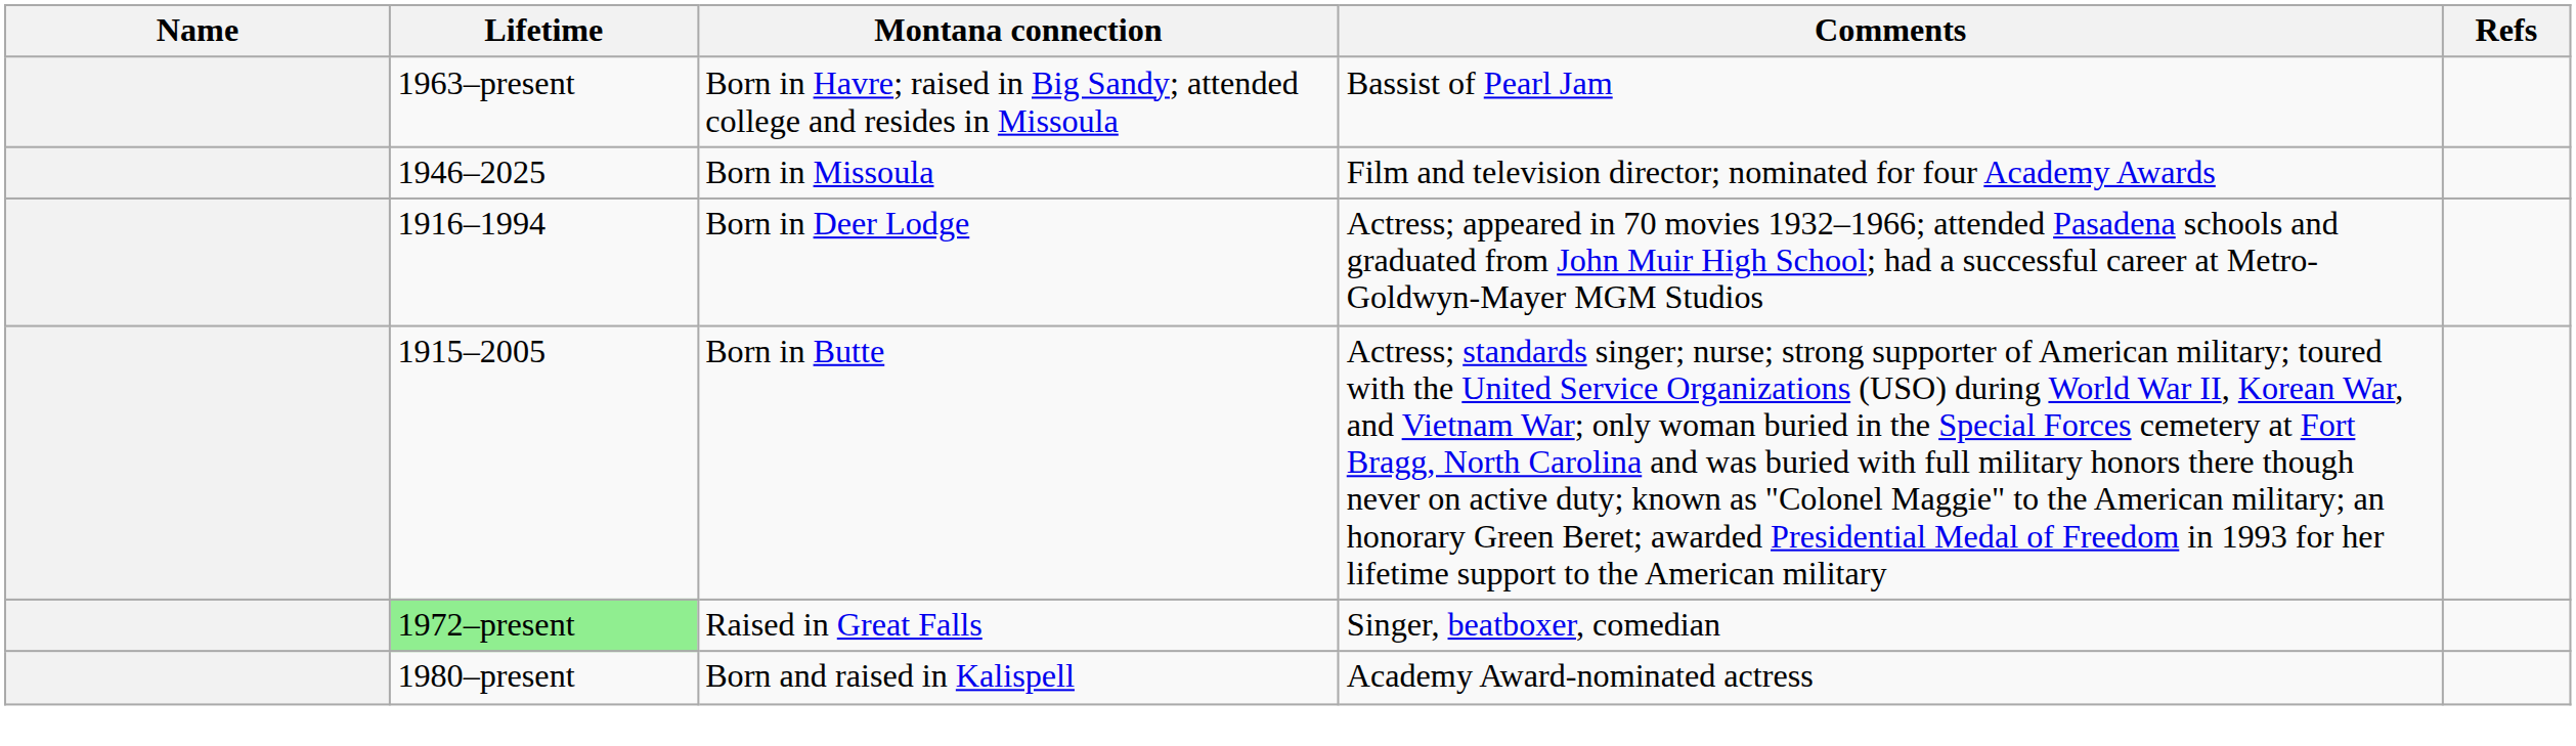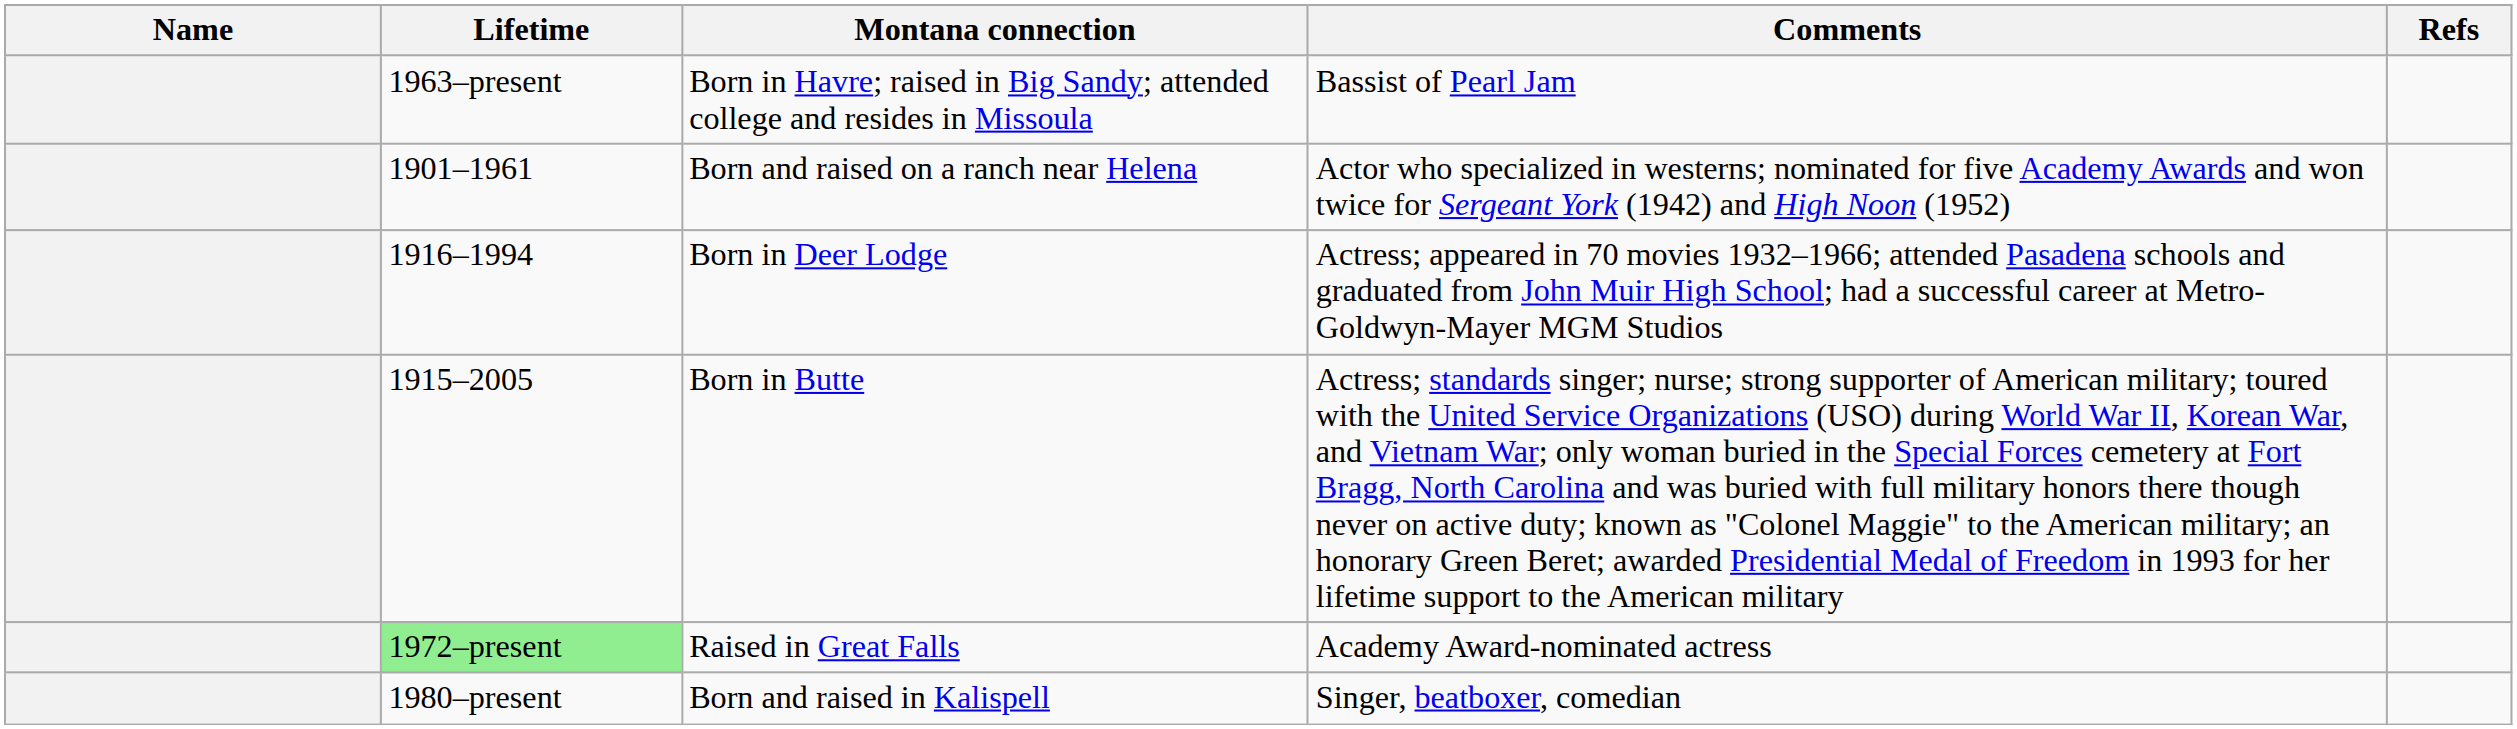 <table class="sortable wikitable plainrowheaders">
 <tr>
 <th style="width:15%;" scope="col">Name</th>
 <th style="width:12%;" scope="col">Lifetime</th>
 <th class="unsortable" style="width:25%;" scope="col">Montana connection</th>
 <th class="unsortable" style="width:43%;" scope="col">Comments</th>
 <th class="unsortable" style="width:5%;" scope="col">Refs</th>
 </tr>
 <tr valign="top">
 <th scope="row"></th>
 <td>1963–present</td>
 <td>Born in <a href='#'>Havre</a>; raised in <a href='#'>Big Sandy</a>; attended college and resides in <a href='#'>Missoula</a></td>
 <td>Bassist of <a href='#'>Pearl Jam</a></td>
 <td style="text-align:center;"></td>
 </tr>
 <tr valign="top">
 <th scope="row"></th>
-<td>1946–2025</td>
-<td>Born in <a href='#'>Missoula</a></td>
-<td>Film and television director; nominated for four <a href='#'>Academy Awards</a></td>
+<td>1901–1961</td>
+<td>Born and raised on a ranch near <a href='#'>Helena</a></td>
+<td>Actor who specialized in westerns; nominated for five <a href='#'>Academy Awards</a> and won twice for <em><a href='#'>Sergeant York</a></em> (1942) and <em><a href='#'>High Noon</a></em> (1952)</td>
 <td style="text-align:center;"></td>
 </tr>
 <tr valign="top">
 <th scope="row"></th>
 <td>1916–1994</td>
 <td>Born in <a href='#'>Deer Lodge</a></td>
 <td>Actress; appeared in 70 movies 1932–1966; attended <a href='#'>Pasadena</a> schools and graduated from <a href='#'>John Muir High School</a>; had a successful career at Metro-Goldwyn-Mayer MGM Studios</td>
 <td style="text-align:center;"></td>
 </tr>
 <tr valign="top">
 <th scope="row"></th>
 <td>1915–2005</td>
 <td>Born in <a href='#'>Butte</a></td>
 <td>Actress; <a href='#'>standards</a> singer; nurse; strong supporter of American military; toured with the <a href='#'>United Service Organizations</a> (USO) during <a href='#'>World War II</a>, <a href='#'>Korean War</a>, and <a href='#'>Vietnam War</a>; only woman buried in the <a href='#'>Special Forces</a> cemetery at <a href='#'>Fort Bragg, North Carolina</a> and was buried with full military honors there though never on active duty; known as "Colonel Maggie" to the American military; an honorary Green Beret; awarded <a href='#'>Presidential Medal of Freedom</a> in 1993 for her lifetime support to the American military</td>
 <td></td>
 </tr>
 <tr valign="top">
 <th scope="row"></th>
 <td style="background: lightgreen;">1972–present</td>
 <td>Raised in <a href='#'>Great Falls</a></td>
-<td>Singer, <a href='#'>beatboxer</a>, comedian</td>
+<td>Academy Award-nominated actress</td>
 <td align="center"></td>
 </tr>
 <tr valign="top">
 <th scope="row"></th>
 <td>1980–present</td>
 <td>Born and raised in <a href='#'>Kalispell</a></td>
-<td>Academy Award-nominated actress</td>
+<td>Singer, <a href='#'>beatboxer</a>, comedian</td>
 <td style="text-align:center;"></td>
 </tr>
 </table>
